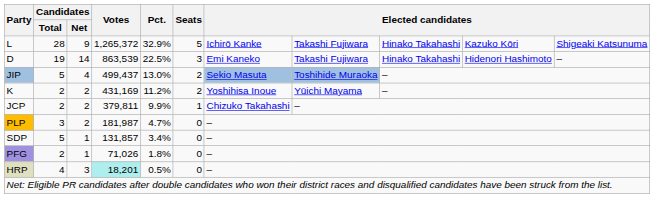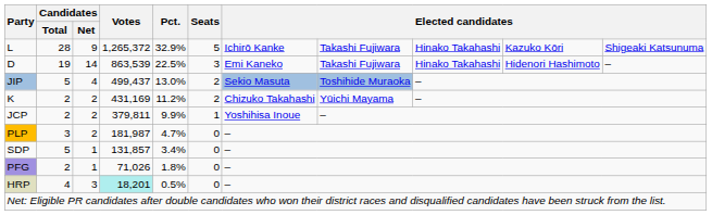 <table class="wikitable">
 <tr>
 <th rowspan="2">Party</th>
 <th colspan="2">Candidates</th>
 <th rowspan="2">Votes</th>
 <th rowspan="2">Pct.</th>
 <th rowspan="2">Seats</th>
 <th colspan="5" rowspan="2">Elected candidates</th>
 </tr>
 <tr>
 <th>Total</th>
 <th>Net</th>
 </tr>
 <tr>
 <td>L</td>
 <td align="right">28</td>
 <td align="right">9</td>
 <td align="right">1,265,372</td>
 <td align="right">32.9%</td>
 <td align="right">5</td>
 <td><a href='#'>Ichirō Kanke</a></td>
 <td><a href='#'>Takashi Fujiwara</a></td>
 <td><a href='#'>Hinako Takahashi</a></td>
 <td><a href='#'>Kazuko Kōri</a></td>
 <td><a href='#'>Shigeaki Katsunuma</a></td>
 </tr>
 <tr>
 <td>D</td>
 <td align="right">19</td>
 <td align="right">14</td>
 <td align="right">863,539</td>
 <td align="right">22.5%</td>
 <td align="right">3</td>
 <td><a href='#'>Emi Kaneko</a></td>
 <td><a href='#'>Takashi Fujiwara</a></td>
 <td><a href='#'>Hinako Takahashi</a></td>
 <td><a href='#'>Hidenori Hashimoto</a></td>
 <td>–</td>
 </tr>
 <tr>
 <td bgcolor="#A0C0E0">JIP</td>
 <td align="right">5</td>
 <td align="right">4</td>
 <td align="right">499,437</td>
 <td align="right">13.0%</td>
 <td align="right">2</td>
 <td bgcolor="#A0C0E0"><a href='#'>Sekio Masuta</a></td>
 <td bgcolor="#A0C0E0"><a href='#'>Toshihide Muraoka</a></td>
 <td colspan="3">–</td>
 </tr>
 <tr>
 <td>K</td>
 <td align="right">2</td>
 <td align="right">2</td>
 <td align="right">431,169</td>
 <td align="right">11.2%</td>
 <td align="right">2</td>
-<td><a href='#'>Yoshihisa Inoue</a></td>
+<td><a href='#'>Chizuko Takahashi</a></td>
 <td><a href='#'>Yūichi Mayama</a></td>
 <td colspan="3">–</td>
 </tr>
 <tr>
 <td>JCP</td>
 <td align="right">2</td>
 <td align="right">2</td>
 <td align="right">379,811</td>
 <td align="right">9.9%</td>
 <td align="right">1</td>
-<td><a href='#'>Chizuko Takahashi</a></td>
+<td><a href='#'>Yoshihisa Inoue</a></td>
 <td colspan="4">–</td>
 </tr>
 <tr>
 <td bgcolor="#FFBC00">PLP</td>
 <td align="right">3</td>
 <td align="right">2</td>
 <td align="right">181,987</td>
 <td align="right">4.7%</td>
 <td align="right">0</td>
 <td colspan="5">–</td>
 </tr>
 <tr>
 <td>SDP</td>
 <td align="right">5</td>
 <td align="right">1</td>
 <td align="right">131,857</td>
 <td align="right">3.4%</td>
 <td align="right">0</td>
 <td colspan="5">–</td>
 </tr>
 <tr>
 <td bgcolor="#A090E0">PFG</td>
 <td align="right">2</td>
 <td align="right">1</td>
 <td align="right">71,026</td>
 <td align="right">1.8%</td>
 <td align="right">0</td>
 <td colspan="5">–</td>
 </tr>
 <tr>
 <td bgcolor="#E0E0C0">HRP</td>
 <td align="right">4</td>
 <td align="right">3</td>
 <td align="right" style="background: paleturquoise;">18,201</td>
 <td align="right">0.5%</td>
 <td align="right">0</td>
 <td colspan="5">–</td>
 </tr>
 <tr>
 <td colspan="11"><em>Net: Eligible PR candidates after double candidates who won their district races and disqualified candidates have been struck from the list.</em></td>
 </tr>
 </table>
